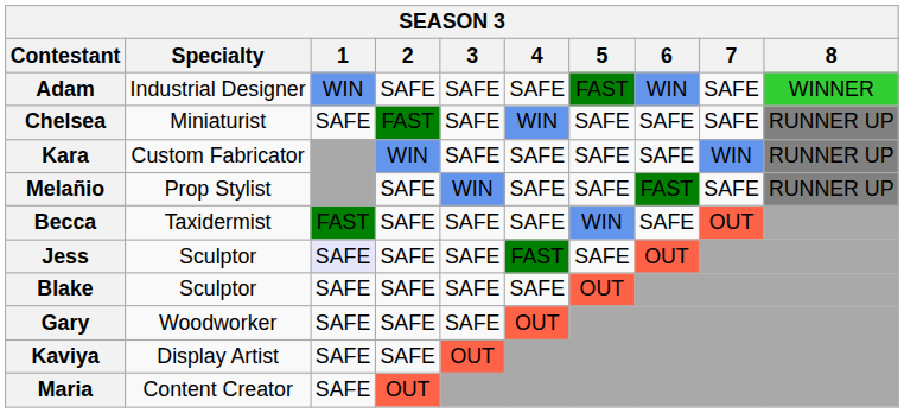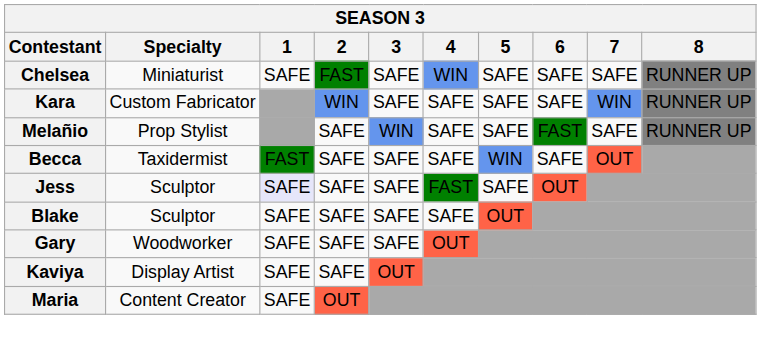 <table class="wikitable" style="text-align:center">
 <tr>
 <th colspan="10">SEASON 3</th>
 </tr>
 <tr>
 <th>Contestant</th>
 <th>Specialty</th>
 <th>1</th>
 <th>2</th>
 <th>3</th>
 <th>4</th>
 <th>5</th>
 <th>6</th>
 <th>7</th>
 <th>8</th>
-</tr>
-<tr>
-<th>Adam</th>
-<td>Industrial Designer</td>
-<td style="background:cornflowerblue;">WIN</td>
-<td>SAFE</td>
-<td>SAFE</td>
-<td>SAFE</td>
-<td style="background:green;">FAST</td>
-<td style="background:cornflowerblue;">WIN</td>
-<td>SAFE</td>
-<td style="background:limegreen;">WINNER</td>
 </tr>
 <tr>
 <th>Chelsea</th>
 <td>Miniaturist</td>
 <td>SAFE</td>
 <td style="background:green;">FAST</td>
 <td>SAFE</td>
 <td style="background:cornflowerblue;">WIN</td>
 <td>SAFE</td>
 <td>SAFE</td>
 <td>SAFE</td>
 <td style="background:grey;">RUNNER UP</td>
 </tr>
 <tr>
 <th>Kara</th>
 <td>Custom Fabricator</td>
 <td style="background:darkgrey;"></td>
 <td style="background:cornflowerblue;">WIN</td>
 <td>SAFE</td>
 <td>SAFE</td>
 <td>SAFE</td>
 <td>SAFE</td>
 <td style="background:cornflowerblue;">WIN</td>
 <td style="background:grey;">RUNNER UP</td>
 </tr>
 <tr>
 <th>Melañio</th>
 <td>Prop Stylist</td>
 <td style="background:darkgrey;"></td>
 <td>SAFE</td>
 <td style="background:cornflowerblue;">WIN</td>
 <td>SAFE</td>
 <td>SAFE</td>
 <td style="background:green;">FAST</td>
 <td>SAFE</td>
 <td style="background:grey;">RUNNER UP</td>
 </tr>
 <tr>
 <th>Becca</th>
 <td>Taxidermist</td>
 <td style="background:green;">FAST</td>
 <td>SAFE</td>
 <td>SAFE</td>
 <td>SAFE</td>
 <td style="background:cornflowerblue;">WIN</td>
 <td>SAFE</td>
 <td style="background:tomato;">OUT</td>
 <td colspan="1" style="background:darkgrey;"></td>
 </tr>
 <tr>
 <th>Jess</th>
 <td>Sculptor</td>
 <td style="background: lavender;">SAFE</td>
 <td>SAFE</td>
 <td>SAFE</td>
 <td style="background:green;">FAST</td>
 <td>SAFE</td>
 <td style="background:tomato;">OUT</td>
 <td colspan="2" style="background:darkgrey;"></td>
 </tr>
 <tr>
 <th>Blake</th>
 <td>Sculptor</td>
 <td>SAFE</td>
 <td>SAFE</td>
 <td>SAFE</td>
 <td>SAFE</td>
 <td style="background:tomato;">OUT</td>
 <td colspan="3" style="background:darkgrey;"></td>
 </tr>
 <tr>
 <th>Gary</th>
 <td>Woodworker</td>
 <td>SAFE</td>
 <td>SAFE</td>
 <td>SAFE</td>
 <td style="background:tomato;">OUT</td>
 <td colspan="4" style="background:darkgrey;"></td>
 </tr>
 <tr>
 <th>Kaviya</th>
 <td>Display Artist</td>
 <td>SAFE</td>
 <td>SAFE</td>
 <td style="background:tomato;">OUT</td>
 <td colspan="5" style="background:darkgrey;"></td>
 </tr>
 <tr>
 <th>Maria</th>
 <td>Content Creator</td>
 <td>SAFE</td>
 <td style="background:tomato;">OUT</td>
 <td colspan="6" style="background:darkgrey;"></td>
 </tr>
 </table>
